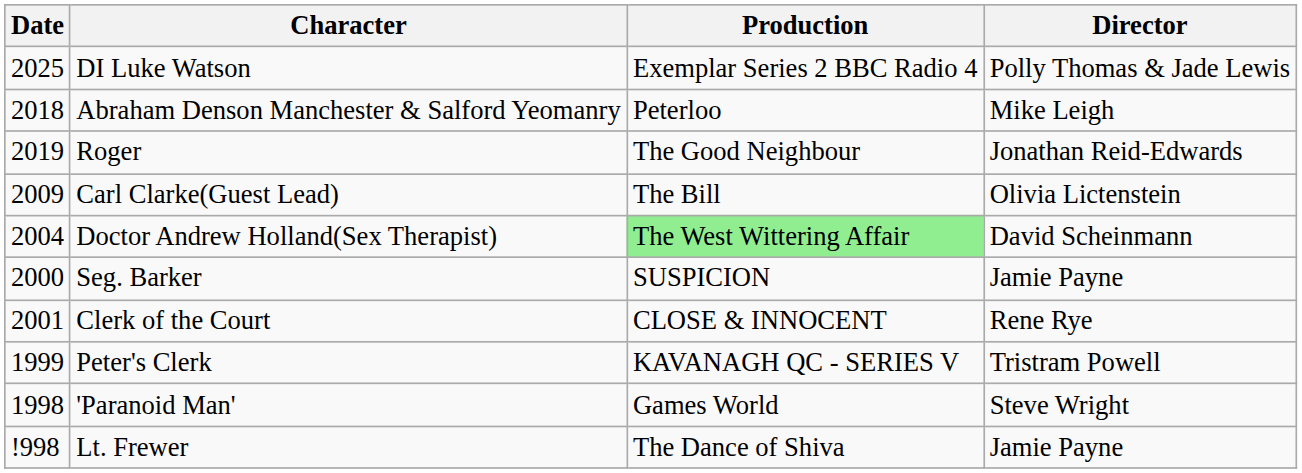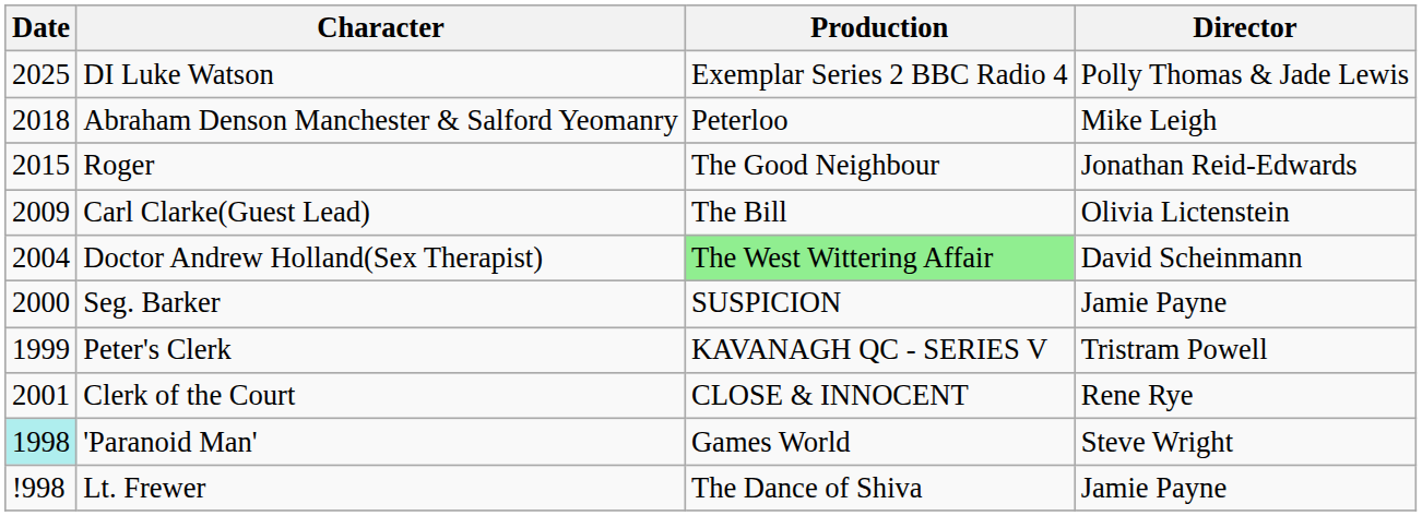 <table class="wikitable">
 <tr>
 <th>Date</th>
 <th>Character</th>
 <th>Production</th>
 <th>Director</th>
 </tr>
 <tr>
 <td>2025</td>
 <td>DI Luke Watson</td>
 <td>Exemplar Series 2 BBC Radio 4</td>
 <td>Polly Thomas & Jade Lewis</td>
 </tr>
 <tr>
 <td>2018</td>
 <td>Abraham Denson Manchester & Salford Yeomanry</td>
 <td>Peterloo</td>
 <td>Mike Leigh</td>
 </tr>
 <tr>
-<td>2019</td>
+<td>2015</td>
 <td>Roger</td>
 <td>The Good Neighbour</td>
 <td>Jonathan Reid-Edwards</td>
 </tr>
 <tr>
 <td>2009</td>
 <td>Carl Clarke(Guest Lead)</td>
 <td>The Bill</td>
 <td>Olivia Lictenstein</td>
 </tr>
 <tr>
 <td>2004</td>
 <td>Doctor Andrew Holland(Sex Therapist)</td>
 <td style="background: lightgreen;">The West Wittering Affair</td>
 <td>David Scheinmann</td>
 </tr>
 <tr>
 <td>2000</td>
 <td>Seg. Barker</td>
 <td>SUSPICION</td>
 <td>Jamie Payne</td>
 </tr>
 <tr>
+<td>1999</td>
+<td>Peter's Clerk</td>
+<td>KAVANAGH QC - SERIES V</td>
+<td>Tristram Powell</td>
+</tr>
+<tr>
 <td>2001</td>
 <td>Clerk of the Court</td>
 <td>CLOSE & INNOCENT</td>
 <td>Rene Rye</td>
 </tr>
 <tr>
-<td>1999</td>
-<td>Peter's Clerk</td>
-<td>KAVANAGH QC - SERIES V</td>
-<td>Tristram Powell</td>
-</tr>
-<tr>
-<td>1998</td>
+<td style="background: paleturquoise;">1998</td>
 <td>'Paranoid Man'</td>
 <td>Games World</td>
 <td>Steve Wright</td>
 </tr>
 <tr>
 <td>!998</td>
 <td>Lt. Frewer</td>
 <td>The Dance of Shiva</td>
 <td>Jamie Payne</td>
 </tr>
 </table>
